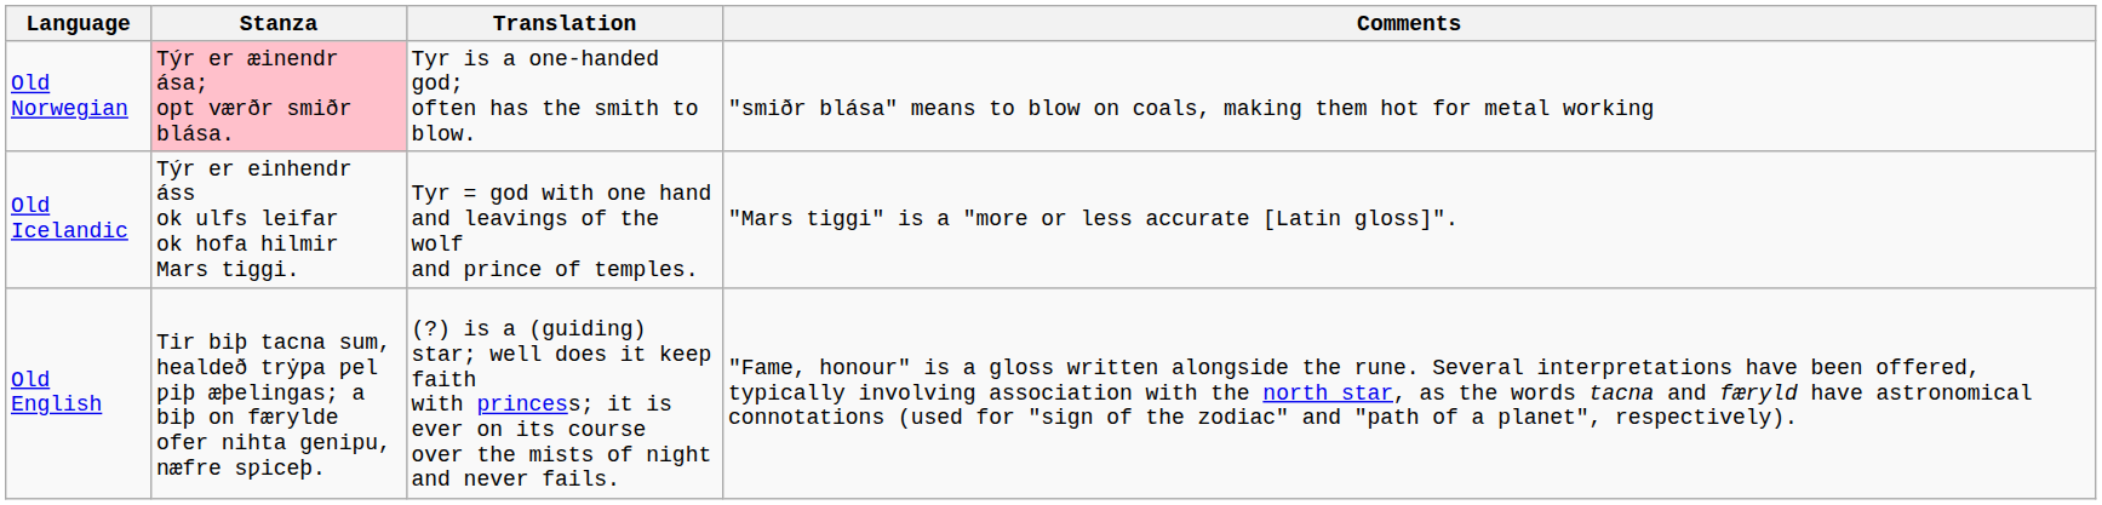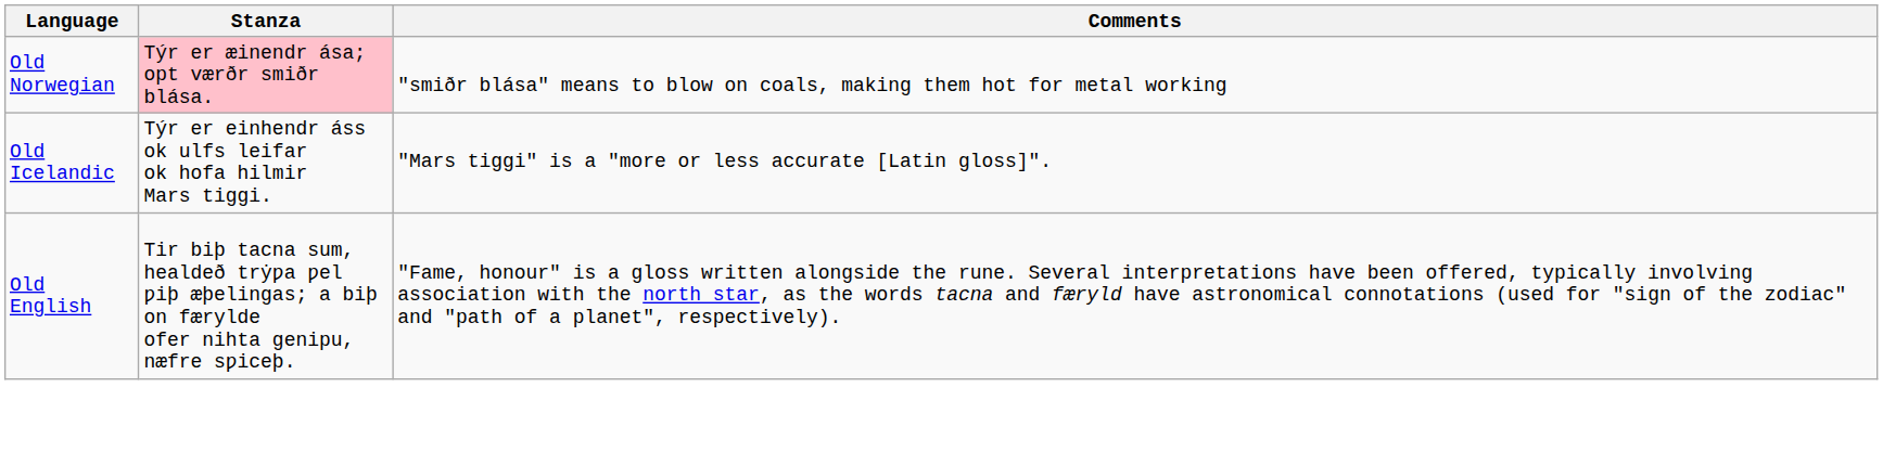 <table class="wikitable">
 <tr>
 <th>Language</th>
 <th>Stanza</th>
-<th>Translation</th>
 <th>Comments</th>
 </tr>
 <tr>
 <td><a href='#'>Old Norwegian</a></td>
 <td style="background: pink;"> Týr er æinendr ása;<br>opt værðr smiðr blása.</td>
-<td>Tyr is a one-handed god;<br>often has the smith to blow.</td>
 <td><br>"smiðr blása" means to blow on coals, making them hot for metal working</td>
 </tr>
 <tr>
 <td><a href='#'>Old Icelandic</a></td>
 <td> Týr er einhendr áss<br>ok ulfs leifar<br>ok hofa hilmir<br>Mars tiggi.</td>
-<td><br>Tyr = god with one hand<br>and leavings of the wolf<br>and prince of temples.</td>
 <td>"Mars tiggi" is a "more or less accurate [Latin gloss]".</td>
 </tr>
 <tr>
 <td><a href='#'>Old English</a></td>
 <td><br> Tir biþ tacna sum, healdeð trẏƿa ƿel<br> ƿiþ æþelingas; a biþ on færylde<br>ofer nihta genipu, næfre sƿiceþ.</td>
-<td><br>(?) is a (guiding) star; well does it keep faith<br>with <a href='#'>princes</a>s; it is ever on its course<br>over the mists of night and never fails.</td>
 <td>"Fame, honour" is a gloss written alongside the rune. Several interpretations have been offered, typically involving association with the <a href='#'>north star</a>, as the words <em>tacna</em> and <em>færyld</em> have astronomical connotations (used for "sign of the zodiac" and "path of a planet", respectively).</td>
 </tr>
 </table>
